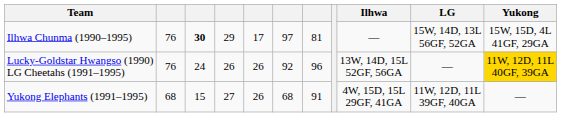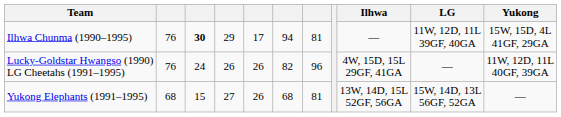 <table class="wikitable" style="text-align:center;">
 <tr>
 <th>Team</th>
 <th width="35"></th>
 <th width="35"></th>
 <th width="35"></th>
 <th width="35"></th>
 <th width="35"></th>
 <th width="35"></th>
 <th rowspan="4" width="1"></th>
 <th>Ilhwa</th>
 <th>LG</th>
 <th>Yukong</th>
 </tr>
 <tr>
 <td align="left"><a href='#'>Ilhwa Chunma</a> (1990–1995)</td>
 <td>76</td>
 <td><strong>30</strong></td>
 <td>29</td>
 <td>17</td>
-<td>97</td>
+<td>94</td>
 <td>81</td>
 <td>—</td>
-<td>15W, 14D, 13L <br> 56GF, 52GA</td>
+<td>11W, 12D, 11L <br> 39GF, 40GA</td>
 <td>15W, 15D, 4L <br> 41GF, 29GA</td>
 </tr>
 <tr>
 <td align="left"><a href='#'>Lucky-Goldstar Hwangso</a> (1990)<br>LG Cheetahs (1991–1995)</td>
 <td>76</td>
 <td>24</td>
 <td>26</td>
 <td>26</td>
-<td>92</td>
+<td>82</td>
 <td>96</td>
-<td>13W, 14D, 15L <br> 52GF, 56GA</td>
+<td>4W, 15D, 15L <br> 29GF, 41GA</td>
 <td>—</td>
-<td style="background: gold;">11W, 12D, 11L <br> 40GF, 39GA</td>
+<td>11W, 12D, 11L <br> 40GF, 39GA</td>
 </tr>
 <tr>
 <td align="left"><a href='#'>Yukong Elephants</a> (1991–1995)</td>
 <td>68</td>
 <td>15</td>
 <td>27</td>
 <td>26</td>
 <td>68</td>
-<td>91</td>
-<td>4W, 15D, 15L <br> 29GF, 41GA</td>
-<td>11W, 12D, 11L <br> 39GF, 40GA</td>
+<td>81</td>
+<td>13W, 14D, 15L <br> 52GF, 56GA</td>
+<td>15W, 14D, 13L <br> 56GF, 52GA</td>
 <td>—</td>
 </tr>
 </table>
